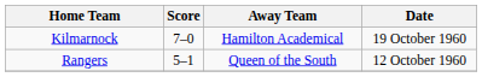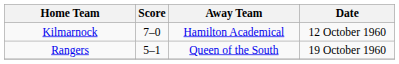 <table class="wikitable" style="text-align:center;">
 <tr>
 <th width=175>Home Team</th>
 <th width=20>Score</th>
 <th width=175>Away Team</th>
 <th width= 125>Date</th>
 </tr>
 <tr>
 <td><a href='#'>Kilmarnock</a></td>
 <td>7–0</td>
 <td><a href='#'>Hamilton Academical</a></td>
-<td>19 October 1960</td>
+<td>12 October 1960</td>
 </tr>
 <tr>
 <td><a href='#'>Rangers</a></td>
 <td>5–1</td>
 <td><a href='#'>Queen of the South</a></td>
-<td>12 October 1960</td>
+<td>19 October 1960</td>
 </tr>
 <tr>
 </tr>
 </table>
